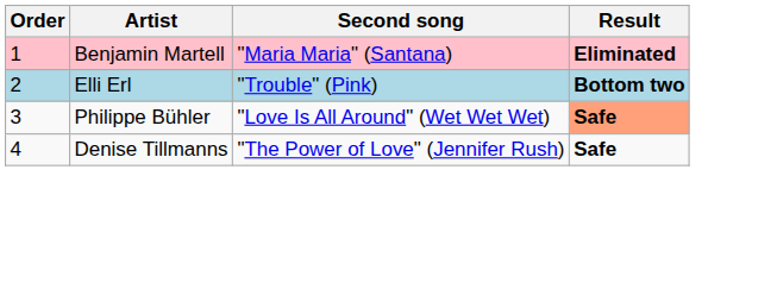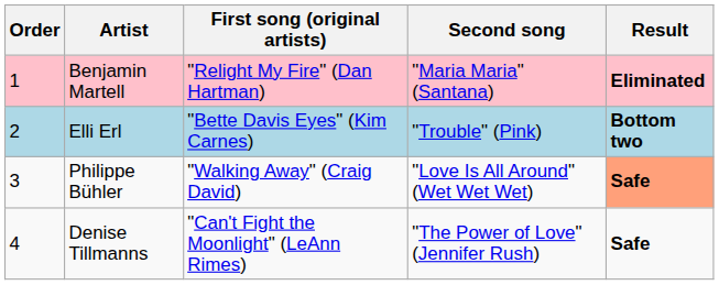 <table class=wikitable>
 <tr>
 <th>Order</th>
 <th>Artist</th>
+<th>First song (original artists)</th>
 <th>Second song</th>
 <th>Result</th>
 </tr>
 <tr style="background:pink;">
 <td>1</td>
 <td>Benjamin Martell</td>
+<td>"<a href='#'>Relight My Fire</a>" (<a href='#'>Dan Hartman</a>)</td>
 <td>"<a href='#'>Maria Maria</a>" (<a href='#'>Santana</a>)</td>
 <td><strong>Eliminated</strong></td>
 </tr>
 <tr style="background:lightblue;">
 <td>2</td>
 <td>Elli Erl</td>
+<td>"<a href='#'>Bette Davis Eyes</a>" (<a href='#'>Kim Carnes</a>)</td>
 <td>"<a href='#'>Trouble</a>" (<a href='#'>Pink</a>)</td>
 <td><strong>Bottom two</strong></td>
 </tr>
 <tr>
 <td>3</td>
 <td>Philippe Bühler</td>
+<td>"<a href='#'>Walking Away</a>" (<a href='#'>Craig David</a>)</td>
 <td>"<a href='#'>Love Is All Around</a>" (<a href='#'>Wet Wet Wet</a>)</td>
 <td style="background: lightsalmon;"><strong>Safe</strong></td>
 </tr>
 <tr>
 <td>4</td>
 <td>Denise Tillmanns</td>
+<td>"<a href='#'>Can't Fight the Moonlight</a>" (<a href='#'>LeAnn Rimes</a>)</td>
 <td>"<a href='#'>The Power of Love</a>" (<a href='#'>Jennifer Rush</a>)</td>
 <td><strong>Safe</strong></td>
 </tr>
 </table>
